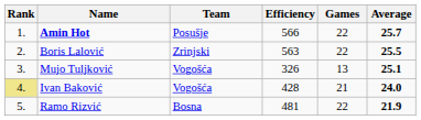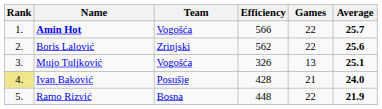 <table class="wikitable" style="text-align: center;">
 <tr>
 <th>Rank</th>
 <th width="175">Name</th>
 <th width="120">Team</th>
 <th width="60">Efficiency</th>
 <th width="60">Games</th>
 <th width="60">Average</th>
 </tr>
 <tr>
 <td>1.</td>
 <td align="left"> <strong><a href='#'>Amin Hot</a></strong></td>
-<td align="left"><a href='#'>Posušje</a></td>
+<td align="left"><a href='#'>Vogošća</a></td>
 <td>566</td>
 <td>22</td>
 <td><strong>25.7</strong></td>
 </tr>
 <tr>
 <td>2.</td>
 <td align="left"> <a href='#'>Boris Lalović</a></td>
 <td align="left"><a href='#'>Zrinjski</a></td>
-<td>563</td>
+<td>562</td>
 <td>22</td>
-<td><strong>25.5</strong></td>
+<td><strong>25.6</strong></td>
 </tr>
 <tr>
 <td>3.</td>
 <td align="left"> <a href='#'>Mujo Tuljković</a></td>
 <td align="left"><a href='#'>Vogošća</a></td>
 <td>326</td>
 <td>13</td>
 <td><strong>25.1</strong></td>
 </tr>
 <tr>
 <td style="background: khaki;">4.</td>
 <td align="left"> <a href='#'>Ivan Baković</a></td>
-<td align="left"><a href='#'>Vogošća</a></td>
+<td align="left"><a href='#'>Posušje</a></td>
 <td>428</td>
 <td>21</td>
 <td><strong>24.0</strong></td>
 </tr>
 <tr>
 <td>5.</td>
 <td align="left"> <a href='#'>Ramo Rizvić</a></td>
 <td align="left"><a href='#'>Bosna</a></td>
-<td>481</td>
+<td>448</td>
 <td>22</td>
 <td><strong>21.9</strong></td>
 </tr>
 </table>
